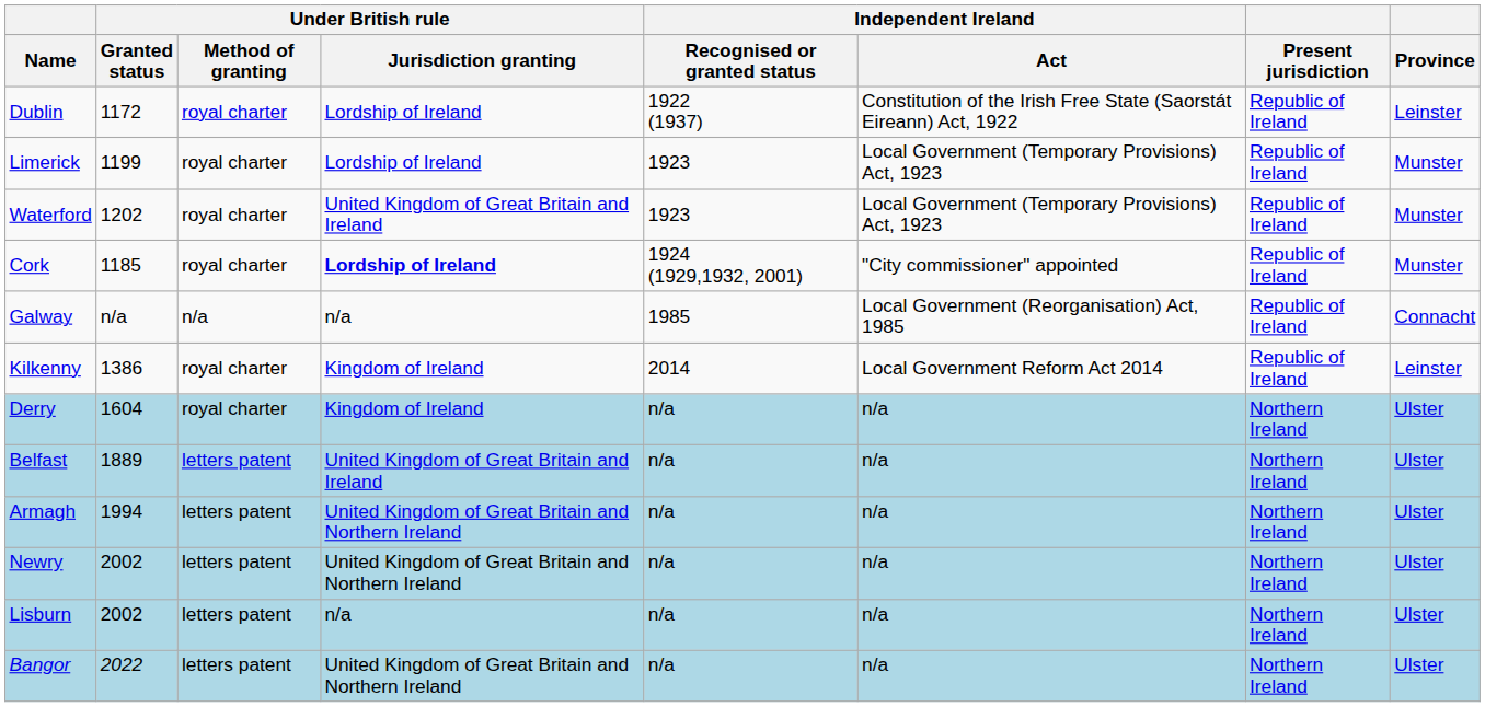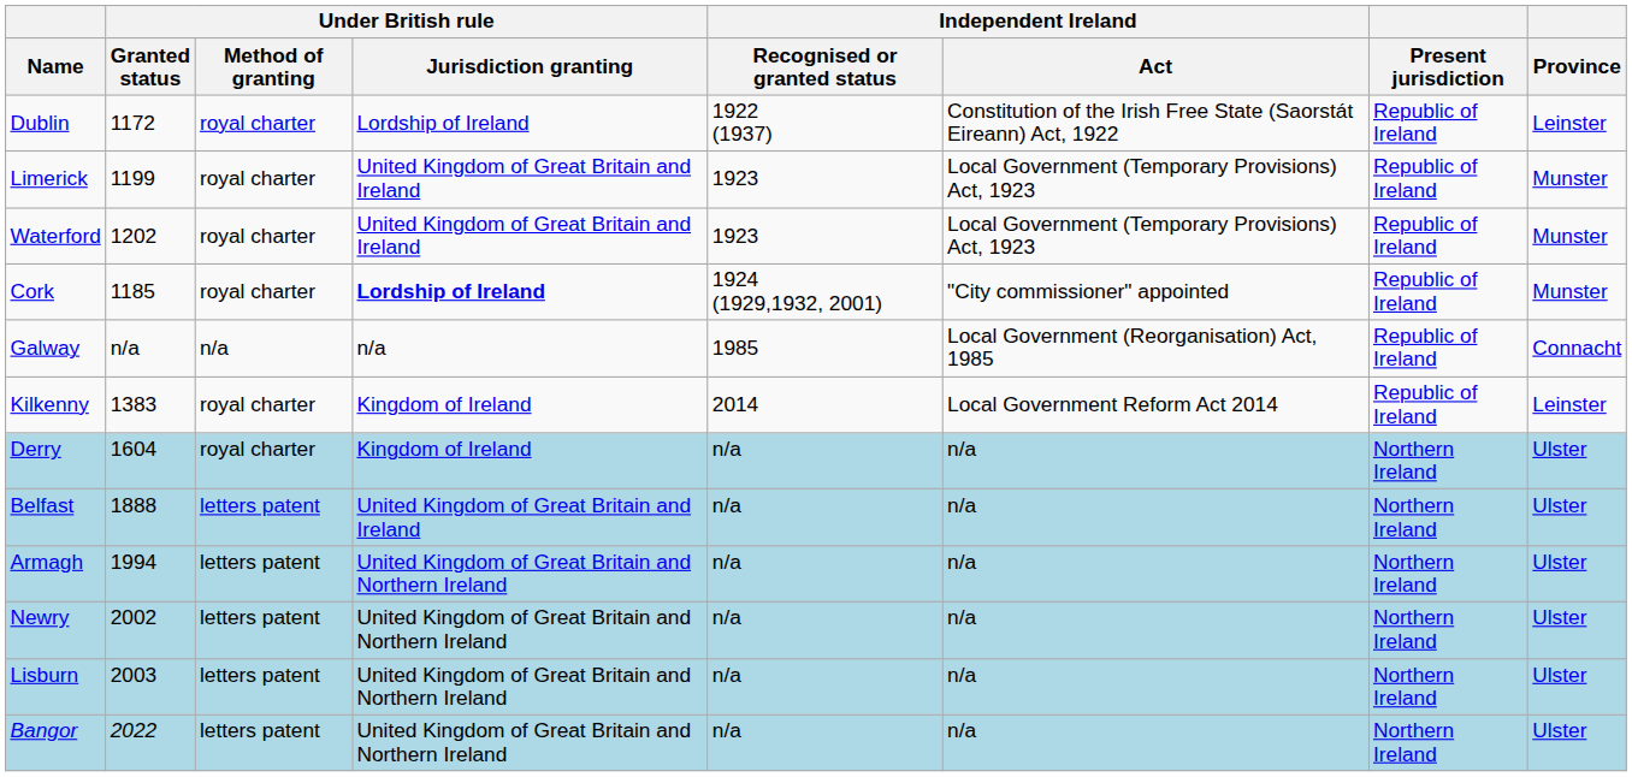 <table class="wikitable sortable">
 <tr>
 <th></th>
 <th colspan="3">Under British rule</th>
 <th colspan="2">Independent Ireland</th>
 <th></th>
 <th></th>
 </tr>
 <tr>
 <th>Name</th>
 <th>Granted<br>status</th>
 <th>Method of granting</th>
 <th>Jurisdiction granting</th>
 <th>Recognised or granted status</th>
 <th>Act</th>
 <th>Present<br>jurisdiction</th>
 <th>Province</th>
 </tr>
 <tr>
 <td><a href='#'>Dublin</a></td>
 <td>1172</td>
 <td><a href='#'>royal charter</a></td>
 <td><a href='#'>Lordship of Ireland</a></td>
 <td>1922<br>(1937)</td>
 <td>Constitution of the Irish Free State (Saorstát Eireann) Act, 1922</td>
 <td><a href='#'>Republic of Ireland</a></td>
 <td><a href='#'>Leinster</a></td>
 </tr>
 <tr>
 <td><a href='#'>Limerick</a></td>
 <td>1199</td>
 <td>royal charter</td>
-<td><a href='#'>Lordship of Ireland</a></td>
+<td><a href='#'>United Kingdom of Great Britain and Ireland</a></td>
 <td>1923</td>
 <td>Local Government (Temporary Provisions) Act, 1923</td>
 <td><a href='#'>Republic of Ireland</a></td>
 <td><a href='#'>Munster</a></td>
 </tr>
 <tr>
 <td><a href='#'>Waterford</a></td>
 <td>1202</td>
 <td>royal charter</td>
 <td><a href='#'>United Kingdom of Great Britain and Ireland</a></td>
 <td>1923</td>
 <td>Local Government (Temporary Provisions) Act, 1923</td>
 <td><a href='#'>Republic of Ireland</a></td>
 <td><a href='#'>Munster</a></td>
 </tr>
 <tr>
 <td><a href='#'>Cork</a></td>
 <td>1185</td>
 <td>royal charter</td>
 <td><strong><a href='#'>Lordship of Ireland</a></strong></td>
 <td>1924<br>(1929,1932, 2001)</td>
 <td>"City commissioner" appointed</td>
 <td><a href='#'>Republic of Ireland</a></td>
 <td><a href='#'>Munster</a></td>
 </tr>
 <tr>
 <td><a href='#'>Galway</a></td>
 <td>n/a</td>
 <td>n/a</td>
 <td>n/a</td>
 <td>1985</td>
 <td>Local Government (Reorganisation) Act, 1985</td>
 <td><a href='#'>Republic of Ireland</a></td>
 <td><a href='#'>Connacht</a></td>
 </tr>
 <tr>
 <td><a href='#'>Kilkenny</a></td>
-<td>1386</td>
+<td>1383</td>
 <td>royal charter</td>
 <td><a href='#'>Kingdom of Ireland</a></td>
 <td>2014</td>
 <td>Local Government Reform Act 2014</td>
 <td><a href='#'>Republic of Ireland</a></td>
 <td><a href='#'>Leinster</a></td>
 </tr>
 <tr style="vertical-align:top; text-align:left; background:lightblue;">
 <td><a href='#'>Derry</a></td>
 <td>1604</td>
 <td>royal charter</td>
 <td><a href='#'>Kingdom of Ireland</a></td>
 <td>n/a</td>
 <td>n/a</td>
 <td><a href='#'>Northern Ireland</a></td>
 <td><a href='#'>Ulster</a></td>
 </tr>
 <tr style="vertical-align:top; text-align:left; background:lightblue;">
 <td><a href='#'>Belfast</a></td>
-<td>1889</td>
+<td>1888</td>
 <td><a href='#'>letters patent</a></td>
 <td><a href='#'>United Kingdom of Great Britain and Ireland</a></td>
 <td>n/a</td>
 <td>n/a</td>
 <td><a href='#'>Northern Ireland</a></td>
 <td><a href='#'>Ulster</a></td>
 </tr>
 <tr style="vertical-align:top; text-align:left; background:lightblue;">
 <td><a href='#'>Armagh</a></td>
 <td>1994</td>
 <td>letters patent</td>
 <td><a href='#'>United Kingdom of Great Britain and Northern Ireland</a></td>
 <td>n/a</td>
 <td>n/a</td>
 <td><a href='#'>Northern Ireland</a></td>
 <td><a href='#'>Ulster</a></td>
 </tr>
 <tr style="vertical-align:top; text-align:left; background:lightblue;">
 <td><a href='#'>Newry</a></td>
 <td>2002</td>
 <td>letters patent</td>
 <td>United Kingdom of Great Britain and Northern Ireland</td>
 <td>n/a</td>
 <td>n/a</td>
 <td><a href='#'>Northern Ireland</a></td>
 <td><a href='#'>Ulster</a></td>
 </tr>
 <tr style="vertical-align:top; text-align:left; background:lightblue;">
 <td><a href='#'>Lisburn</a></td>
-<td>2002</td>
+<td>2003</td>
 <td>letters patent</td>
-<td>n/a</td>
+<td>United Kingdom of Great Britain and Northern Ireland</td>
 <td>n/a</td>
 <td>n/a</td>
 <td><a href='#'>Northern Ireland</a></td>
 <td><a href='#'>Ulster</a></td>
 </tr>
 <tr style="vertical-align:top; text-align:left; background:lightblue;">
 <td><em><a href='#'>Bangor</a></em></td>
 <td><em>2022</em></td>
 <td>letters patent</td>
 <td>United Kingdom of Great Britain and Northern Ireland</td>
 <td>n/a</td>
 <td>n/a</td>
 <td><a href='#'>Northern Ireland</a></td>
 <td><a href='#'>Ulster</a></td>
 </tr>
 </table>
